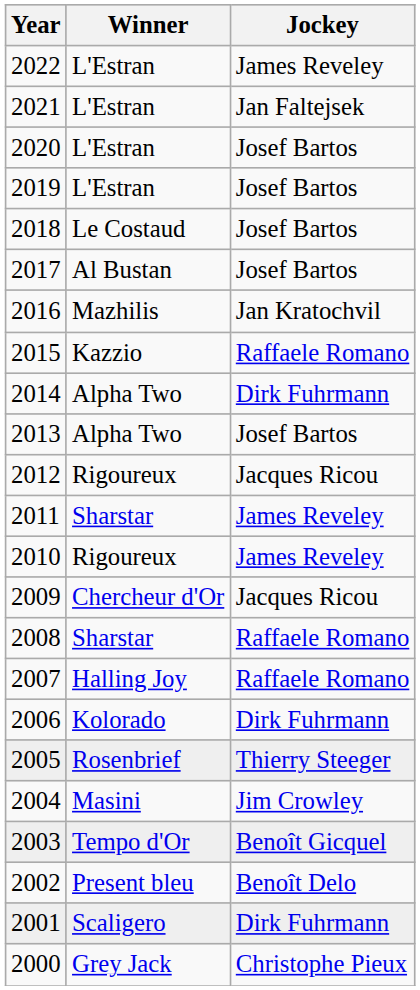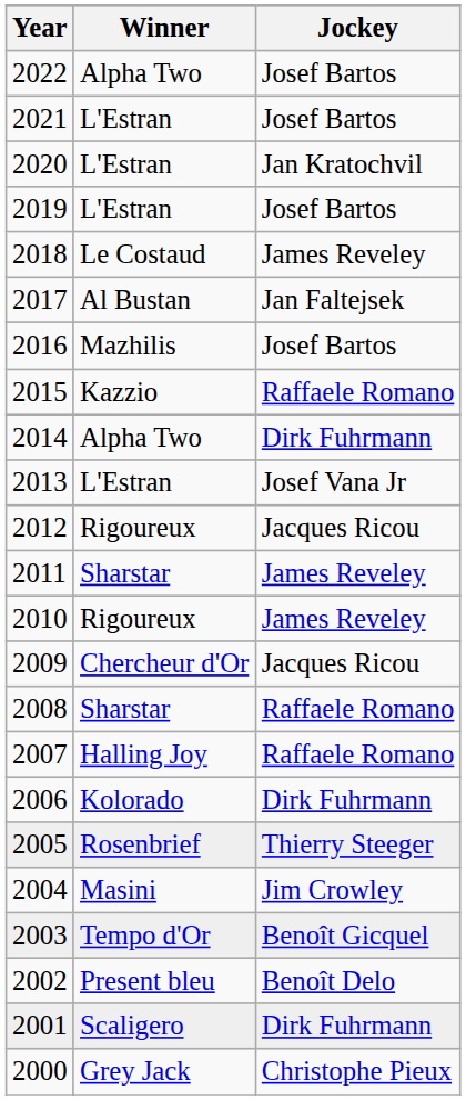 <table class="wikitable" style="margin:auto; font-size:95%;">
 <tr>
 <th>Year</th>
 <th>Winner</th>
 <th>Jockey</th>
 </tr>
 <tr>
 <td>2022</td>
-<td>L'Estran</td>
-<td>James Reveley</td>
+<td>Alpha Two</td>
+<td>Josef Bartos</td>
 </tr>
 <tr>
 <td>2021</td>
 <td>L'Estran</td>
-<td>Jan Faltejsek</td>
+<td>Josef Bartos</td>
 </tr>
 <tr>
 <td>2020</td>
 <td>L'Estran</td>
-<td>Josef Bartos</td>
+<td>Jan Kratochvil</td>
 </tr>
 <tr>
 <td>2019</td>
 <td>L'Estran</td>
 <td>Josef Bartos</td>
 </tr>
 <tr>
 <td>2018</td>
 <td>Le Costaud</td>
-<td>Josef Bartos</td>
+<td>James Reveley</td>
 </tr>
 <tr>
 <td>2017</td>
 <td>Al Bustan</td>
-<td>Josef Bartos</td>
+<td>Jan Faltejsek</td>
 </tr>
 <tr>
 <td>2016</td>
 <td>Mazhilis</td>
-<td>Jan Kratochvil</td>
+<td>Josef Bartos</td>
 </tr>
 <tr>
 <td>2015</td>
 <td>Kazzio</td>
 <td><a href='#'>Raffaele Romano</a></td>
 </tr>
 <tr>
 <td>2014</td>
 <td>Alpha Two</td>
 <td><a href='#'>Dirk Fuhrmann</a></td>
 </tr>
 <tr>
 <td>2013</td>
-<td>Alpha Two</td>
-<td>Josef Bartos</td>
+<td>L'Estran</td>
+<td>Josef Vana Jr</td>
 </tr>
 <tr>
 <td>2012</td>
 <td>Rigoureux</td>
 <td>Jacques Ricou</td>
 </tr>
 <tr>
 <td>2011</td>
 <td><a href='#'>Sharstar</a></td>
 <td><a href='#'>James Reveley</a></td>
 </tr>
 <tr>
 <td>2010</td>
 <td>Rigoureux</td>
 <td><a href='#'>James Reveley</a></td>
 </tr>
 <tr>
 <td>2009</td>
 <td><a href='#'>Chercheur d'Or</a></td>
 <td>Jacques Ricou</td>
 </tr>
 <tr>
 <td>2008</td>
 <td><a href='#'>Sharstar</a></td>
 <td><a href='#'>Raffaele Romano</a></td>
 </tr>
 <tr>
 <td>2007</td>
 <td><a href='#'>Halling Joy</a></td>
 <td><a href='#'>Raffaele Romano</a></td>
 </tr>
 <tr>
 <td>2006</td>
 <td><a href='#'>Kolorado</a></td>
 <td><a href='#'>Dirk Fuhrmann</a></td>
 </tr>
 <tr style="background:#efefef;">
 <td>2005</td>
 <td><a href='#'>Rosenbrief</a></td>
 <td><a href='#'>Thierry Steeger</a></td>
 </tr>
 <tr>
 <td>2004</td>
 <td><a href='#'>Masini</a></td>
 <td><a href='#'>Jim Crowley</a></td>
 </tr>
 <tr style="background:#efefef;">
 <td>2003</td>
 <td><a href='#'>Tempo d'Or</a></td>
 <td><a href='#'>Benoît Gicquel</a></td>
 </tr>
 <tr>
 <td>2002</td>
 <td><a href='#'>Present bleu</a></td>
 <td><a href='#'>Benoît Delo</a></td>
 </tr>
 <tr style="background:#efefef;">
 <td>2001</td>
 <td><a href='#'>Scaligero</a></td>
 <td><a href='#'>Dirk Fuhrmann</a></td>
 </tr>
 <tr>
 <td>2000</td>
 <td><a href='#'>Grey Jack</a></td>
 <td><a href='#'>Christophe Pieux</a></td>
 </tr>
 </table>
